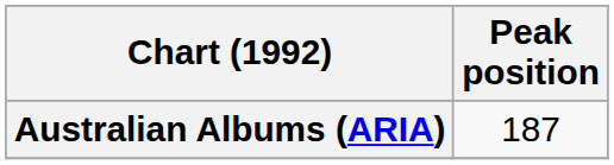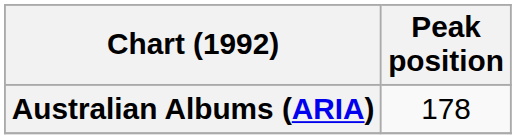 <table class="wikitable plainrowheaders">
 <tr>
 <th>Chart (1992)</th>
 <th>Peak <br> position</th>
 </tr>
 <tr>
 <th scope="row">Australian Albums (<a href='#'>ARIA</a>)</th>
-<td align="center">187</td>
+<td align="center">178</td>
 </tr>
 <tr>
 </tr>
 </table>
